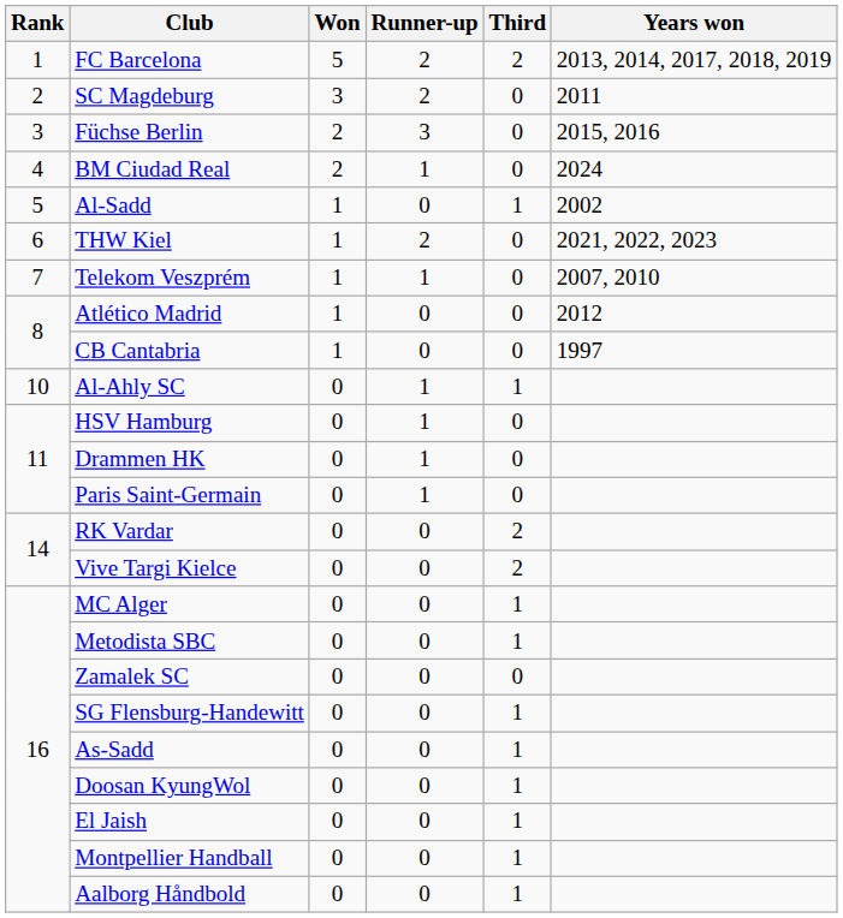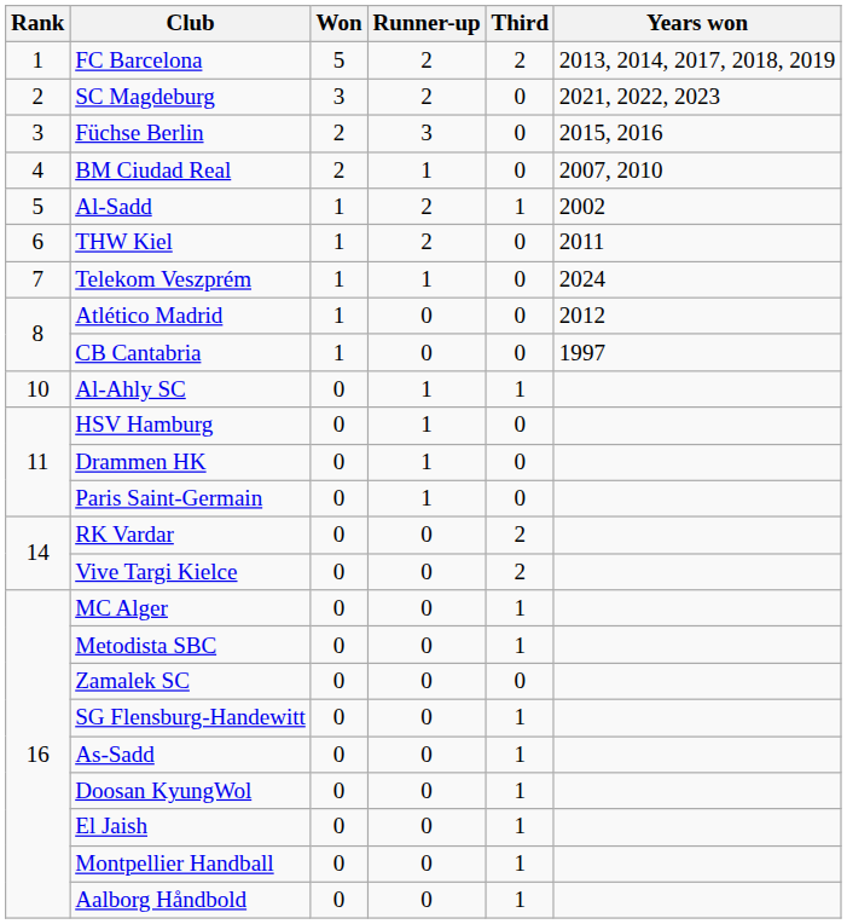 <table class="wikitable sortable" style="text-align: center;">
 <tr>
 <th>Rank</th>
 <th>Club</th>
 <th>Won</th>
 <th>Runner-up</th>
 <th>Third</th>
 <th>Years won</th>
 </tr>
 <tr>
 <td>1</td>
 <td align=left> <a href='#'>FC Barcelona</a></td>
 <td>5</td>
 <td>2</td>
 <td>2</td>
 <td align=left>2013, 2014, 2017, 2018, 2019</td>
 </tr>
 <tr>
 <td>2</td>
 <td align="left"> <a href='#'>SC Magdeburg</a></td>
 <td>3</td>
 <td>2</td>
 <td>0</td>
-<td align=left>2011</td>
+<td align="left">2021, 2022, 2023</td>
 </tr>
 <tr>
 <td>3</td>
 <td align=left> <a href='#'>Füchse Berlin</a></td>
 <td>2</td>
 <td>3</td>
 <td>0</td>
 <td align=left>2015, 2016</td>
 </tr>
 <tr>
 <td>4</td>
 <td align=left> <a href='#'>BM Ciudad Real</a></td>
 <td>2</td>
 <td>1</td>
 <td>0</td>
-<td align=left>2024</td>
+<td align=left>2007, 2010</td>
 </tr>
 <tr>
 <td>5</td>
 <td align=left> <a href='#'>Al-Sadd</a></td>
 <td>1</td>
-<td>0</td>
+<td>2</td>
 <td>1</td>
 <td align=left>2002</td>
 </tr>
 <tr>
 <td>6</td>
 <td align=left> <a href='#'>THW Kiel</a></td>
 <td>1</td>
 <td>2</td>
 <td>0</td>
-<td align="left">2021, 2022, 2023</td>
+<td align=left>2011</td>
 </tr>
 <tr>
 <td>7</td>
 <td align=left> <a href='#'>Telekom Veszprém</a></td>
 <td>1</td>
 <td>1</td>
 <td>0</td>
-<td align=left>2007, 2010</td>
+<td align=left>2024</td>
 </tr>
 <tr>
 <td rowspan="2">8</td>
 <td align="left"> <a href='#'>Atlético Madrid</a></td>
 <td>1</td>
 <td>0</td>
 <td>0</td>
 <td align="left">2012</td>
 </tr>
 <tr>
 <td align=left> <a href='#'>CB Cantabria</a></td>
 <td>1</td>
 <td>0</td>
 <td>0</td>
 <td align=left>1997</td>
 </tr>
 <tr>
 <td>10</td>
 <td align=left> <a href='#'>Al-Ahly SC</a></td>
 <td>0</td>
 <td>1</td>
 <td>1</td>
 <td align=left></td>
 </tr>
 <tr>
 <td rowspan="3">11</td>
 <td align=left> <a href='#'>HSV Hamburg</a></td>
 <td>0</td>
 <td>1</td>
 <td>0</td>
 <td align=left></td>
 </tr>
 <tr>
 <td align=left> <a href='#'>Drammen HK</a></td>
 <td>0</td>
 <td>1</td>
 <td>0</td>
 <td align=left></td>
 </tr>
 <tr>
 <td align=left> <a href='#'>Paris Saint-Germain</a></td>
 <td>0</td>
 <td>1</td>
 <td>0</td>
 <td align=left></td>
 </tr>
 <tr>
 <td rowspan=2>14</td>
 <td align=left> <a href='#'>RK Vardar</a></td>
 <td>0</td>
 <td>0</td>
 <td>2</td>
 <td align=left></td>
 </tr>
 <tr>
 <td align=left> <a href='#'>Vive Targi Kielce</a></td>
 <td>0</td>
 <td>0</td>
 <td>2</td>
 <td align=left></td>
 </tr>
 <tr>
 <td rowspan="9">16</td>
 <td align=left> <a href='#'>MC Alger</a></td>
 <td>0</td>
 <td>0</td>
 <td>1</td>
 <td align=left></td>
 </tr>
 <tr>
 <td align=left> <a href='#'>Metodista SBC</a></td>
 <td>0</td>
 <td>0</td>
 <td>1</td>
 <td align=left></td>
 </tr>
 <tr>
 <td align=left> <a href='#'>Zamalek SC</a></td>
 <td>0</td>
 <td>0</td>
 <td>0</td>
 <td align=left></td>
 </tr>
 <tr>
 <td align=left> <a href='#'>SG Flensburg-Handewitt</a></td>
 <td>0</td>
 <td>0</td>
 <td>1</td>
 <td align=left></td>
 </tr>
 <tr>
 <td align=left> <a href='#'>As-Sadd</a></td>
 <td>0</td>
 <td>0</td>
 <td>1</td>
 <td align=left></td>
 </tr>
 <tr>
 <td align=left> <a href='#'>Doosan KyungWol</a></td>
 <td>0</td>
 <td>0</td>
 <td>1</td>
 <td align=left></td>
 </tr>
 <tr>
 <td align=left> <a href='#'>El Jaish</a></td>
 <td>0</td>
 <td>0</td>
 <td>1</td>
 <td align=left></td>
 </tr>
 <tr>
 <td align=left> <a href='#'>Montpellier Handball</a></td>
 <td>0</td>
 <td>0</td>
 <td>1</td>
 <td align=left></td>
 </tr>
 <tr>
 <td align=left> <a href='#'>Aalborg Håndbold</a></td>
 <td>0</td>
 <td>0</td>
 <td>1</td>
 <td align=left></td>
 </tr>
 </table>
